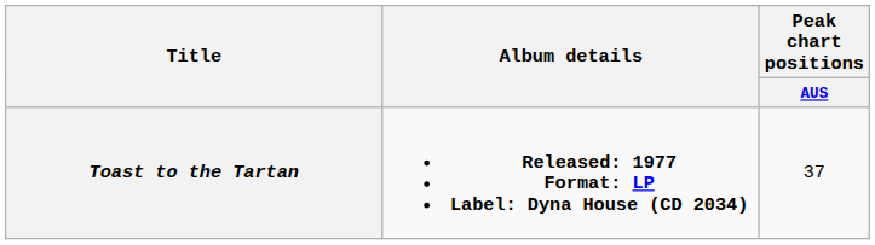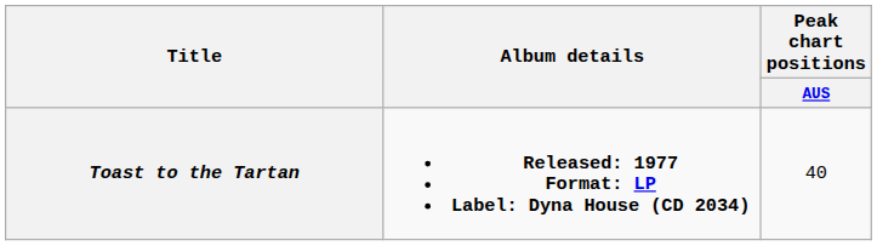 <table class="wikitable plainrowheaders" style="text-align:center;" border="1">
 <tr>
 <th scope="col" rowspan="2" style="width:20em;">Title</th>
 <th scope="col" rowspan="2" style="width:20em;">Album details</th>
 <th scope="col" colspan="1">Peak chart<br>positions</th>
 </tr>
 <tr>
 <th scope="col" style="text-align:center;"><small><a href='#'>AUS</a></small><br></th>
 </tr>
 <tr>
 <th scope="row"><em>Toast to the Tartan</em></th>
 <td><strong><br><ul><li>Released: 1977</li><li>Format: <a href='#'>LP</a></li><li>Label: Dyna House (CD 2034)</li></ul></strong></td>
-<td align="center">37</td>
+<td align="center">40</td>
 </tr>
 </table>
